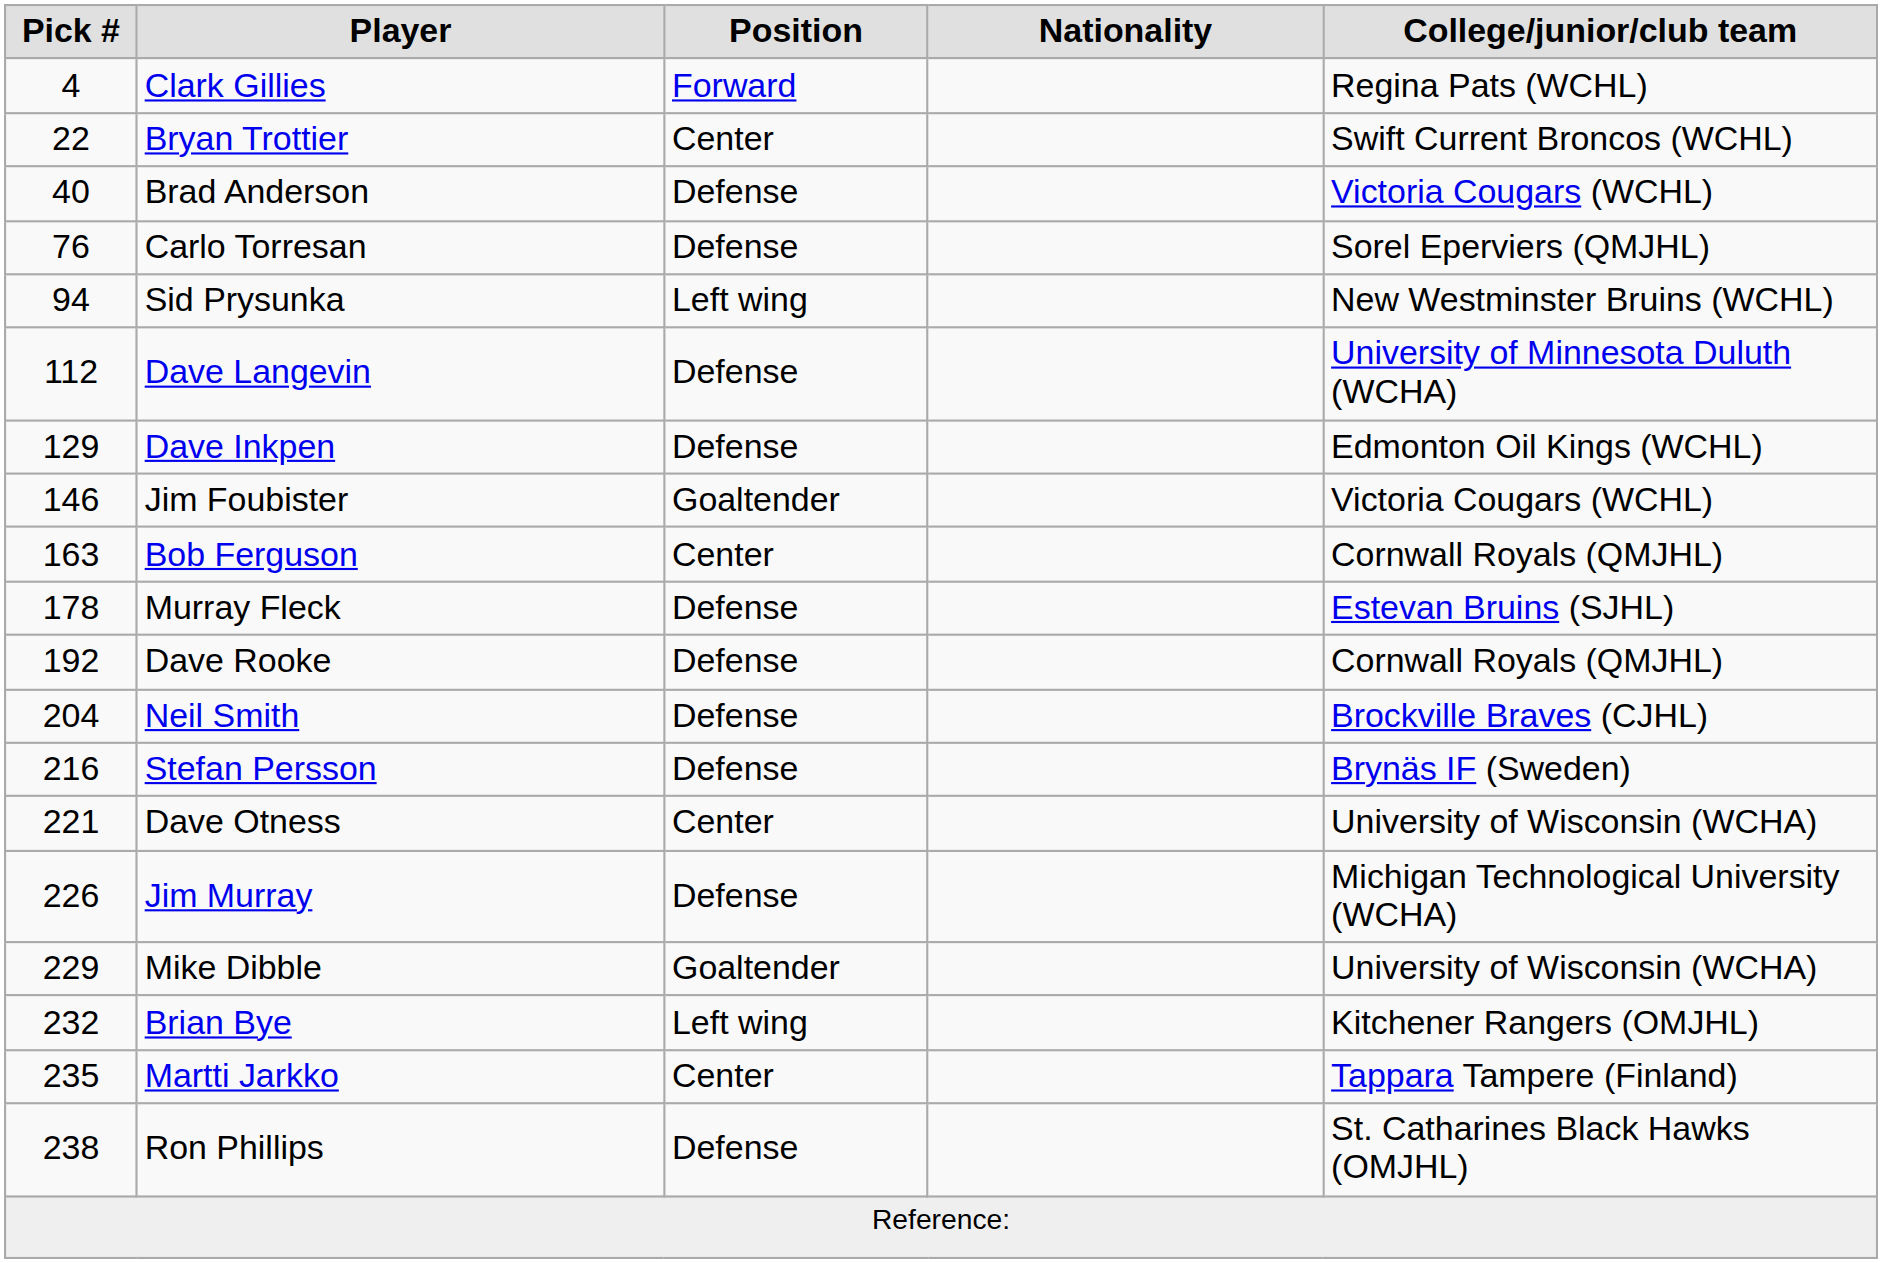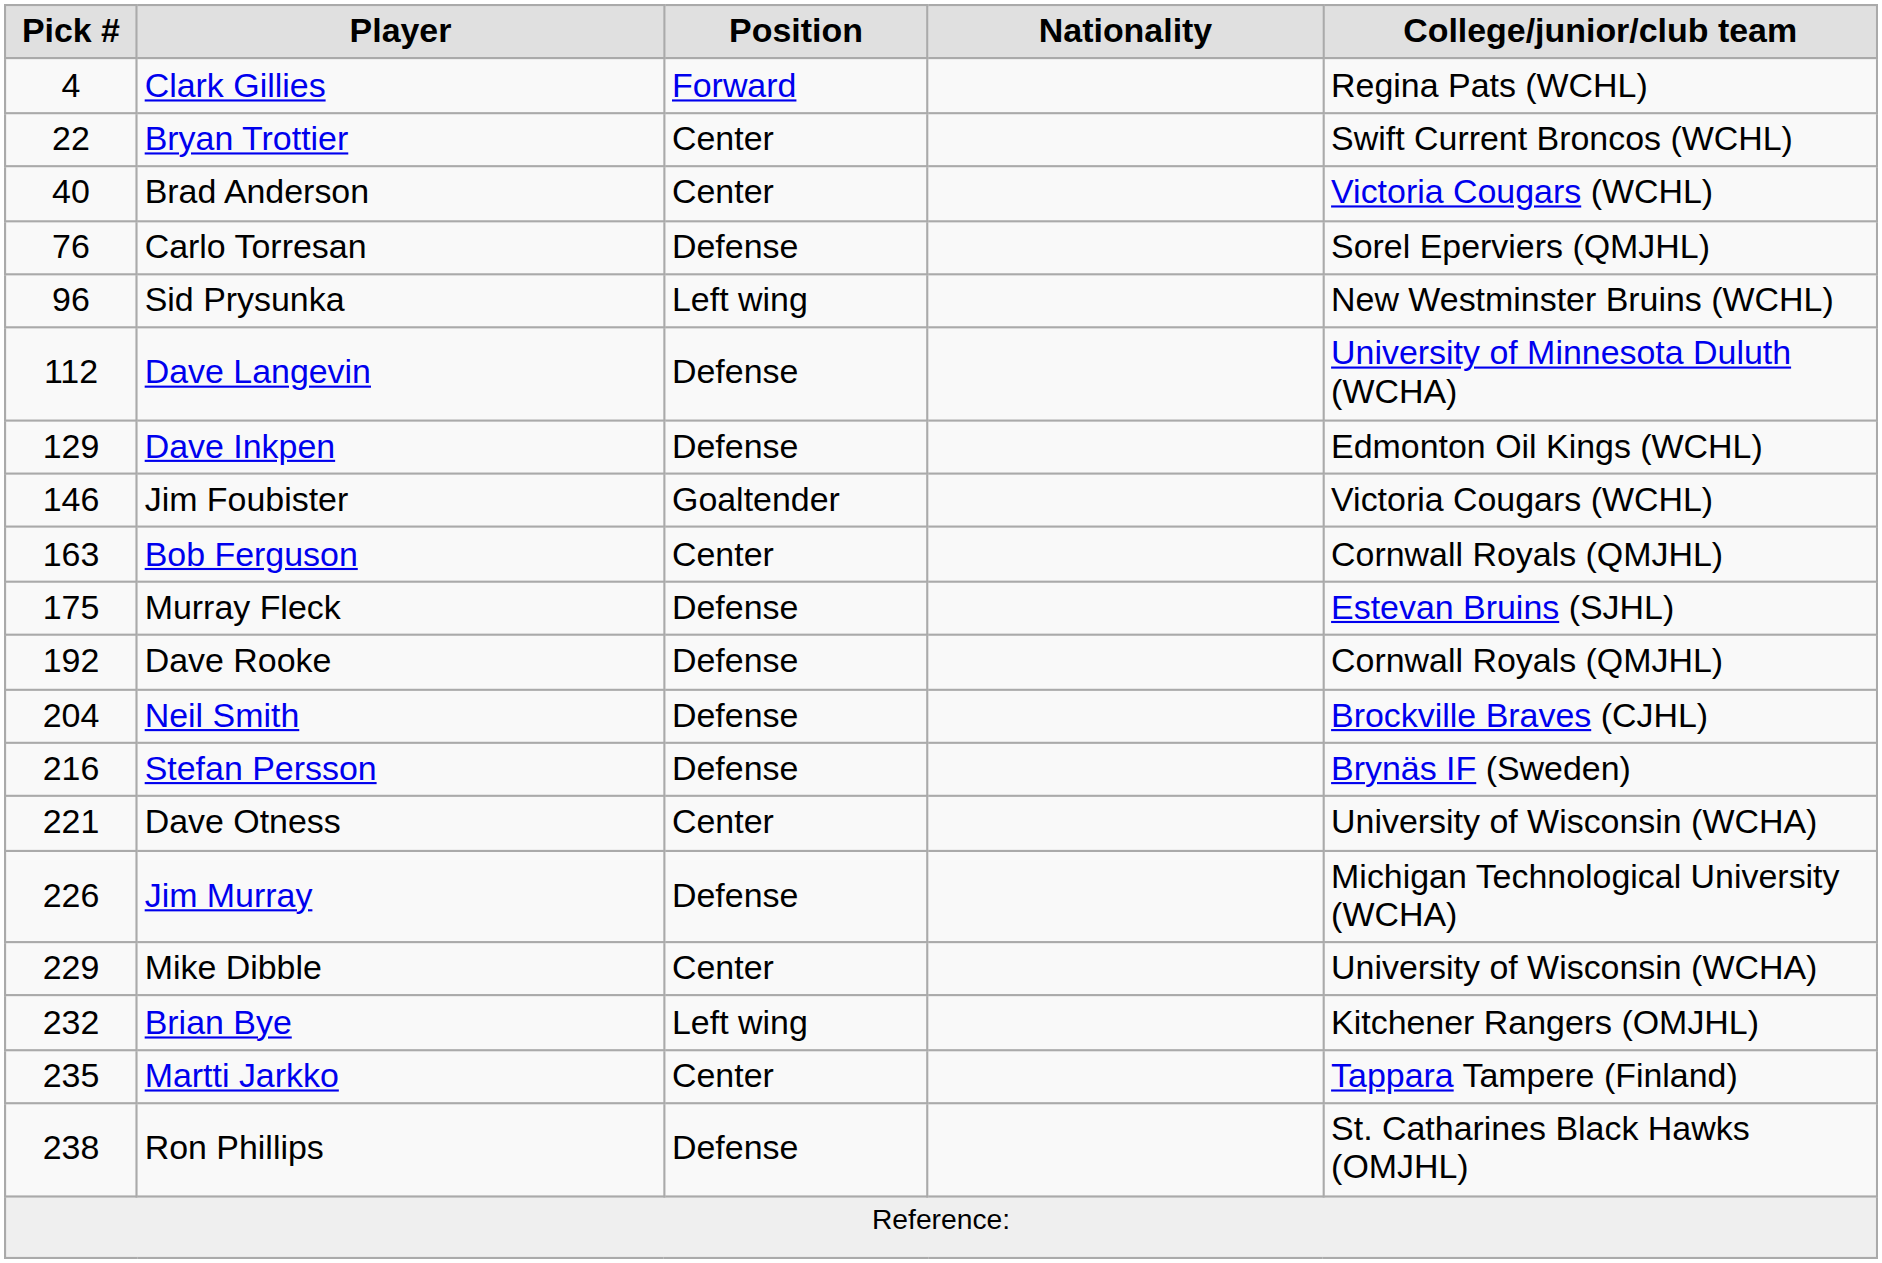 <table class="wikitable" style="width: 100%">
 <tr>
 <th style="background:#e0e0e0;" width=5%>Pick #</th>
 <th style="background:#e0e0e0;" width=20%>Player</th>
 <th style="background:#e0e0e0;" width=10%>Position</th>
 <th style="background:#e0e0e0;" width=15%>Nationality</th>
 <th style="background:#e0e0e0;" width=21%>College/junior/club team</th>
 </tr>
 <tr>
 <td align=center>4</td>
 <td><a href='#'>Clark Gillies</a></td>
 <td><a href='#'>Forward</a></td>
 <td></td>
 <td>Regina Pats (WCHL)</td>
 </tr>
 <tr>
 <td align=center>22</td>
 <td><a href='#'>Bryan Trottier</a></td>
 <td>Center</td>
 <td></td>
 <td>Swift Current Broncos (WCHL)</td>
 </tr>
 <tr>
 <td align=center>40</td>
 <td>Brad Anderson</td>
-<td>Defense</td>
+<td>Center</td>
 <td></td>
 <td><a href='#'>Victoria Cougars</a> (WCHL)</td>
 </tr>
 <tr>
 <td align=center>76</td>
 <td>Carlo Torresan</td>
 <td>Defense</td>
 <td></td>
 <td>Sorel Eperviers (QMJHL)</td>
 </tr>
 <tr>
-<td align=center>94</td>
+<td align=center>96</td>
 <td>Sid Prysunka</td>
 <td>Left wing</td>
 <td></td>
 <td>New Westminster Bruins (WCHL)</td>
 </tr>
 <tr>
 <td align=center>112</td>
 <td><a href='#'>Dave Langevin</a></td>
 <td>Defense</td>
 <td></td>
 <td><a href='#'>University of Minnesota Duluth</a> (WCHA)</td>
 </tr>
 <tr>
 <td align=center>129</td>
 <td><a href='#'>Dave Inkpen</a></td>
 <td>Defense</td>
 <td></td>
 <td>Edmonton Oil Kings (WCHL)</td>
 </tr>
 <tr>
 <td align=center>146</td>
 <td>Jim Foubister</td>
 <td>Goaltender</td>
 <td></td>
 <td>Victoria Cougars (WCHL)</td>
 </tr>
 <tr>
 <td align=center>163</td>
 <td><a href='#'>Bob Ferguson</a></td>
 <td>Center</td>
 <td></td>
 <td>Cornwall Royals (QMJHL)</td>
 </tr>
 <tr>
-<td align=center>178</td>
+<td align=center>175</td>
 <td>Murray Fleck</td>
 <td>Defense</td>
 <td></td>
 <td><a href='#'>Estevan Bruins</a> (SJHL)</td>
 </tr>
 <tr>
 <td align=center>192</td>
 <td>Dave Rooke</td>
 <td>Defense</td>
 <td></td>
 <td>Cornwall Royals (QMJHL)</td>
 </tr>
 <tr>
 <td align=center>204</td>
 <td><a href='#'>Neil Smith</a></td>
 <td>Defense</td>
 <td></td>
 <td><a href='#'>Brockville Braves</a> (CJHL)</td>
 </tr>
 <tr>
 <td align=center>216</td>
 <td><a href='#'>Stefan Persson</a></td>
 <td>Defense</td>
 <td></td>
 <td><a href='#'>Brynäs IF</a> (Sweden)</td>
 </tr>
 <tr>
 <td align=center>221</td>
 <td>Dave Otness</td>
 <td>Center</td>
 <td></td>
 <td>University of Wisconsin (WCHA)</td>
 </tr>
 <tr>
 <td align=center>226</td>
 <td><a href='#'>Jim Murray</a></td>
 <td>Defense</td>
 <td></td>
 <td>Michigan Technological University (WCHA)</td>
 </tr>
 <tr>
 <td align=center>229</td>
 <td>Mike Dibble</td>
-<td>Goaltender</td>
+<td>Center</td>
 <td></td>
 <td>University of Wisconsin (WCHA)</td>
 </tr>
 <tr>
 <td align=center>232</td>
 <td><a href='#'>Brian Bye</a></td>
 <td>Left wing</td>
 <td></td>
 <td>Kitchener Rangers (OMJHL)</td>
 </tr>
 <tr>
 <td align=center>235</td>
 <td><a href='#'>Martti Jarkko</a></td>
 <td>Center</td>
 <td></td>
 <td><a href='#'>Tappara</a> Tampere (Finland)</td>
 </tr>
 <tr>
 <td align=center>238</td>
 <td>Ron Phillips</td>
 <td>Defense</td>
 <td></td>
 <td>St. Catharines Black Hawks (OMJHL)</td>
 </tr>
 <tr>
 <td align=center colspan="6" bgcolor="#efefef"><sup>Reference: </sup></td>
 </tr>
 </table>
